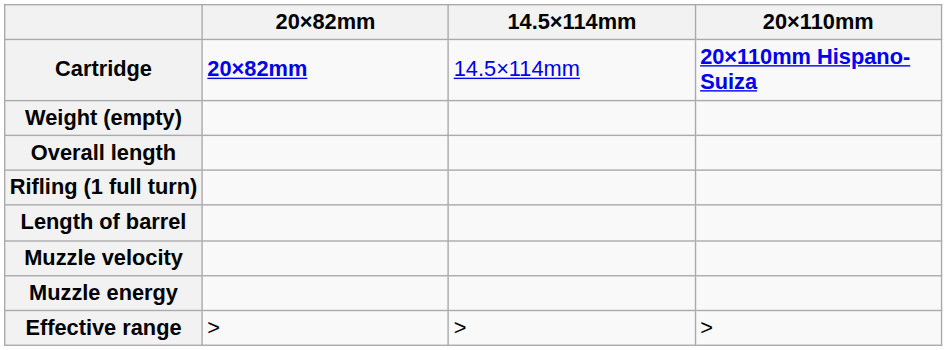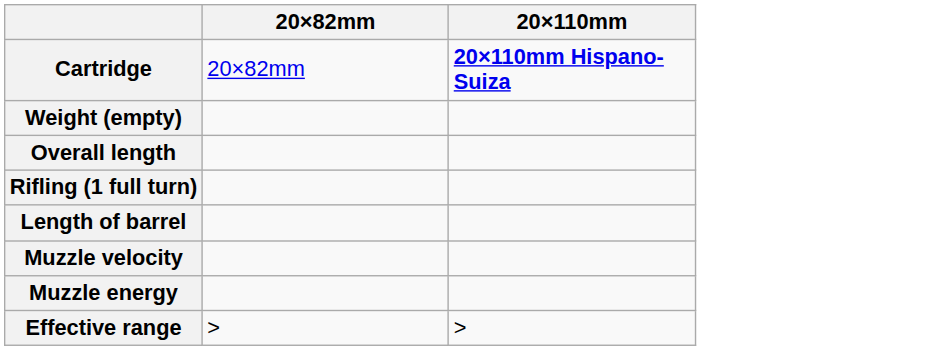 <table class="wikitable" style="font-size:98%;">
 <tr>
 <th></th>
 <th style="width:170px;">20×82mm</th>
-<th style="width:170px;">14.5×114mm</th>
 <th style="width:170px;">20×110mm</th>
 </tr>
 <tr>
 <th>Cartridge</th>
-<td><strong><a href='#'>20×82mm</a></strong></td>
-<td><a href='#'>14.5×114mm</a></td>
+<td><a href='#'>20×82mm</a></td>
 <td><strong><a href='#'>20×110mm Hispano-Suiza</a></strong></td>
 </tr>
 <tr>
 <th>Weight (empty)</th>
-<td></td>
 <td></td>
 <td></td>
 </tr>
 <tr>
 <th>Overall length</th>
 <td></td>
 <td></td>
-<td></td>
 </tr>
 <tr>
 <th>Rifling (1 full turn)</th>
-<td></td>
 <td></td>
 <td></td>
 </tr>
 <tr>
 <th>Length of barrel</th>
 <td></td>
 <td></td>
-<td></td>
 </tr>
 <tr>
 <th>Muzzle velocity</th>
-<td></td>
 <td></td>
 <td></td>
 </tr>
 <tr>
 <th>Muzzle energy</th>
 <td></td>
 <td></td>
-<td></td>
 </tr>
 <tr>
 <th>Effective range</th>
 <td>> </td>
 <td>> </td>
-<td>> </td>
 </tr>
 </table>
